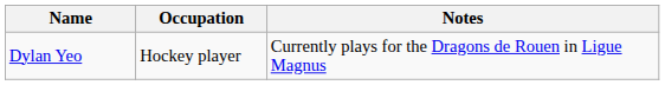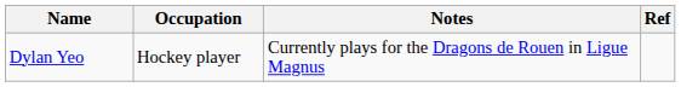 <table class="wikitable sortable">
 <tr align=left>
 <th style="width:20%;">Name</th>
 <th style="width:20%;">Occupation</th>
 <th style="width:60%;">Notes</th>
+<th style="width:20%;">Ref</th>
 </tr>
 <tr>
 <td><a href='#'>Dylan Yeo</a></td>
 <td>Hockey player</td>
 <td>Currently plays for the <a href='#'>Dragons de Rouen</a> in <a href='#'>Ligue Magnus</a></td>
+<td></td>
 </tr>
 </table>
